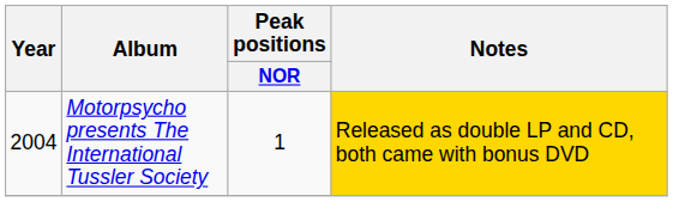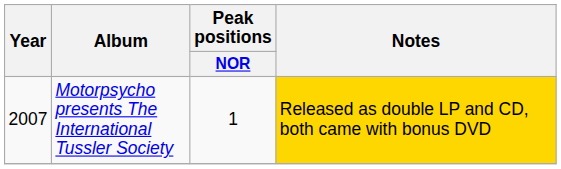 <table class="wikitable">
 <tr>
 <th align="center" rowspan="2" width="10">Year</th>
 <th align="center" rowspan="2" width="120">Album</th>
 <th align="center" colspan="1" width="20">Peak positions</th>
 <th align="center" rowspan="2" width="250">Notes</th>
 </tr>
 <tr>
 <th scope="col" style="width:3em;font-size:90%;"><a href='#'>NOR</a><br></th>
 </tr>
 <tr>
-<td style="text-align:center;">2004</td>
+<td style="text-align:center;">2007</td>
 <td><em><a href='#'>Motorpsycho presents The International Tussler Society</a></em></td>
 <td style="text-align:center;">1</td>
 <td style="background: gold; text-align:left;">Released as double LP and CD, both came with bonus DVD</td>
 </tr>
 <tr>
 </tr>
 </table>
